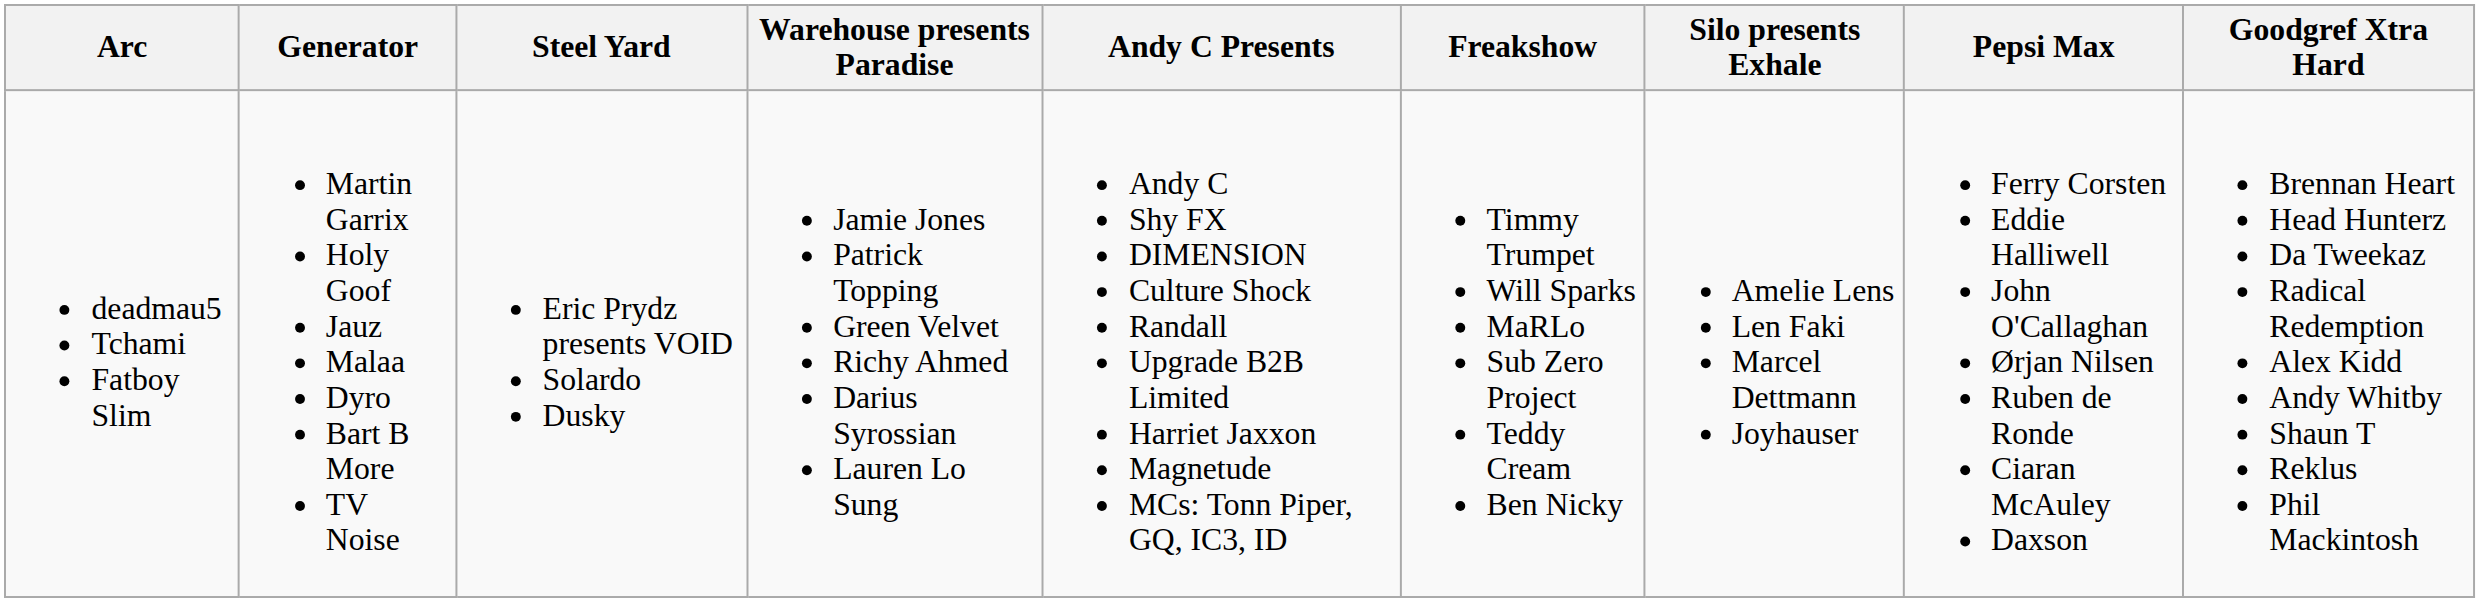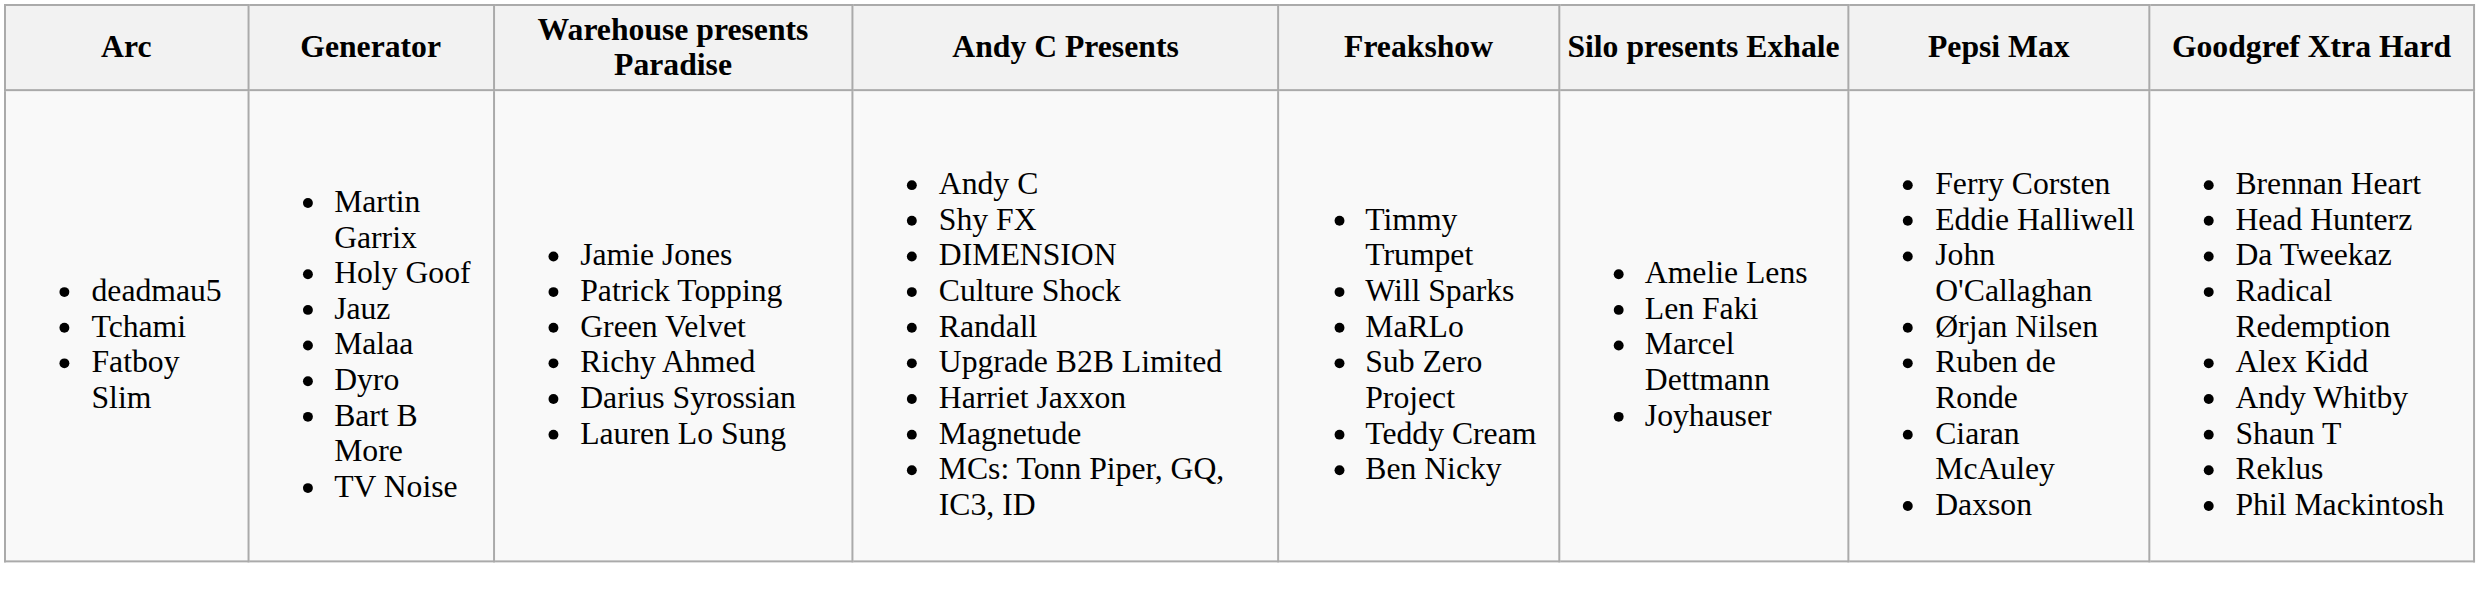 <table class="wikitable">
 <tr>
 <th>Arc</th>
 <th>Generator</th>
-<th>Steel Yard</th>
 <th>Warehouse presents Paradise</th>
 <th>Andy C Presents</th>
 <th>Freakshow</th>
 <th>Silo presents Exhale</th>
 <th>Pepsi Max</th>
 <th>Goodgref Xtra Hard</th>
 </tr>
 <tr>
 <td><br><ul><li>deadmau5</li><li>Tchami</li><li>Fatboy Slim</li></ul></td>
 <td><br><ul><li>Martin Garrix</li><li>Holy Goof</li><li>Jauz</li><li>Malaa</li><li>Dyro</li><li>Bart B More</li><li>TV Noise</li></ul></td>
-<td><br><ul><li>Eric Prydz presents VOID</li><li>Solardo</li><li>Dusky</li></ul></td>
 <td><br><ul><li>Jamie Jones</li><li>Patrick Topping</li><li>Green Velvet</li><li>Richy Ahmed</li><li>Darius Syrossian</li><li>Lauren Lo Sung</li></ul></td>
 <td><br><ul><li>Andy C</li><li>Shy FX</li><li>DIMENSION</li><li>Culture Shock</li><li>Randall</li><li>Upgrade B2B Limited</li><li>Harriet Jaxxon</li><li>Magnetude</li><li>MCs: Tonn Piper, GQ, IC3, ID</li></ul></td>
 <td><br><ul><li>Timmy Trumpet</li><li>Will Sparks</li><li>MaRLo</li><li>Sub Zero Project</li><li>Teddy Cream</li><li>Ben Nicky</li></ul></td>
 <td><br><ul><li>Amelie Lens</li><li>Len Faki</li><li>Marcel Dettmann</li><li>Joyhauser</li></ul></td>
 <td><br><ul><li>Ferry Corsten</li><li>Eddie Halliwell</li><li>John O'Callaghan</li><li>Ørjan Nilsen</li><li>Ruben de Ronde</li><li>Ciaran McAuley</li><li>Daxson</li></ul></td>
 <td><br><ul><li>Brennan Heart</li><li>Head Hunterz</li><li>Da Tweekaz</li><li>Radical Redemption</li><li>Alex Kidd</li><li>Andy Whitby</li><li>Shaun T</li><li>Reklus</li><li>Phil Mackintosh</li></ul></td>
 </tr>
 </table>
